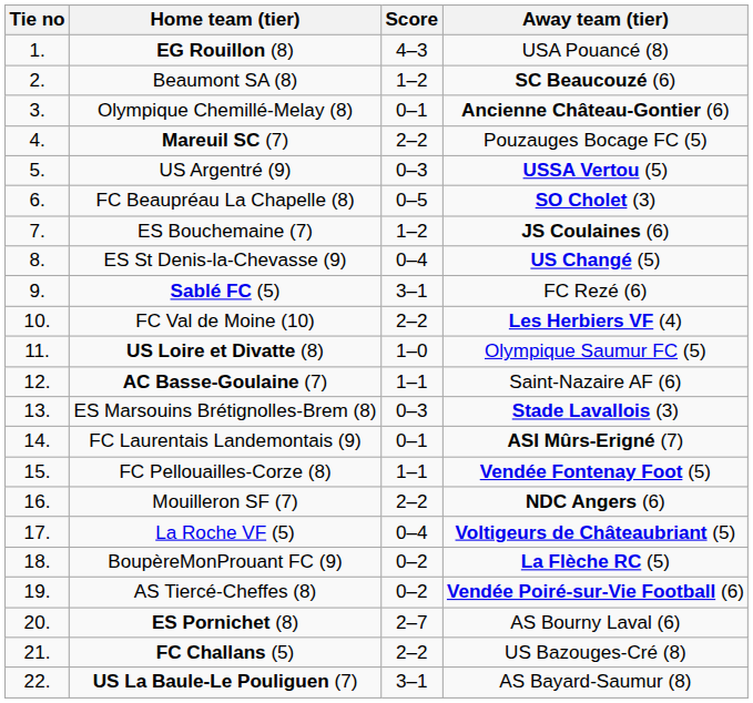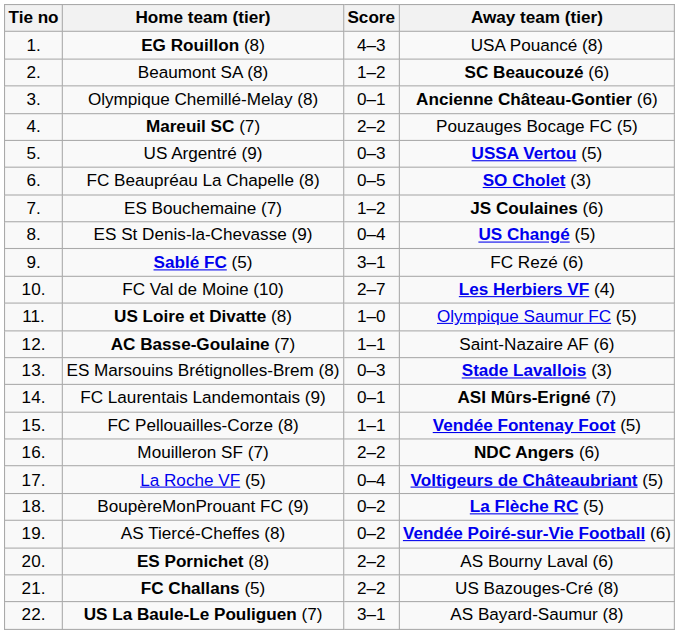 <table class="wikitable" style="text-align: center">
 <tr>
 <th>Tie no</th>
 <th>Home team (tier)</th>
 <th>Score</th>
 <th>Away team (tier)</th>
 </tr>
 <tr>
 <td>1.</td>
 <td><strong>EG Rouillon</strong> (8)</td>
 <td>4–3 </td>
 <td>USA Pouancé (8)</td>
 </tr>
 <tr>
 <td>2.</td>
 <td>Beaumont SA (8)</td>
 <td>1–2</td>
 <td><strong>SC Beaucouzé</strong> (6)</td>
 </tr>
 <tr>
 <td>3.</td>
 <td>Olympique Chemillé-Melay (8)</td>
 <td>0–1</td>
 <td><strong>Ancienne Château-Gontier</strong> (6)</td>
 </tr>
 <tr>
 <td>4.</td>
 <td><strong>Mareuil SC</strong> (7)</td>
 <td>2–2 </td>
 <td>Pouzauges Bocage FC (5)</td>
 </tr>
 <tr>
 <td>5.</td>
 <td>US Argentré (9)</td>
 <td>0–3</td>
 <td><strong><a href='#'>USSA Vertou</a></strong> (5)</td>
 </tr>
 <tr>
 <td>6.</td>
 <td>FC Beaupréau La Chapelle (8)</td>
 <td>0–5</td>
 <td><strong><a href='#'>SO Cholet</a></strong> (3)</td>
 </tr>
 <tr>
 <td>7.</td>
 <td>ES Bouchemaine (7)</td>
 <td>1–2 </td>
 <td><strong>JS Coulaines</strong> (6)</td>
 </tr>
 <tr>
 <td>8.</td>
 <td>ES St Denis-la-Chevasse (9)</td>
 <td>0–4</td>
 <td><strong><a href='#'>US Changé</a></strong> (5)</td>
 </tr>
 <tr>
 <td>9.</td>
 <td><strong><a href='#'>Sablé FC</a></strong> (5)</td>
 <td>3–1</td>
 <td>FC Rezé (6)</td>
 </tr>
 <tr>
 <td>10.</td>
 <td>FC Val de Moine (10)</td>
-<td>2–2 </td>
+<td>2–7</td>
 <td><strong><a href='#'>Les Herbiers VF</a></strong> (4)</td>
 </tr>
 <tr>
 <td>11.</td>
 <td><strong>US Loire et Divatte</strong> (8)</td>
 <td>1–0</td>
 <td><a href='#'>Olympique Saumur FC</a> (5)</td>
 </tr>
 <tr>
 <td>12.</td>
 <td><strong>AC Basse-Goulaine</strong> (7)</td>
 <td>1–1 </td>
 <td>Saint-Nazaire AF (6)</td>
 </tr>
 <tr>
 <td>13.</td>
 <td>ES Marsouins Brétignolles-Brem (8)</td>
 <td>0–3</td>
 <td><strong><a href='#'>Stade Lavallois</a></strong> (3)</td>
 </tr>
 <tr>
 <td>14.</td>
 <td>FC Laurentais Landemontais (9)</td>
 <td>0–1</td>
 <td><strong>ASI Mûrs-Erigné</strong> (7)</td>
 </tr>
 <tr>
 <td>15.</td>
 <td>FC Pellouailles-Corze (8)</td>
 <td>1–1 </td>
 <td><strong><a href='#'>Vendée Fontenay Foot</a></strong> (5)</td>
 </tr>
 <tr>
 <td>16.</td>
 <td>Mouilleron SF (7)</td>
 <td>2–2 </td>
 <td><strong>NDC Angers</strong> (6)</td>
 </tr>
 <tr>
 <td>17.</td>
 <td><a href='#'>La Roche VF</a> (5)</td>
 <td>0–4</td>
 <td><strong><a href='#'>Voltigeurs de Châteaubriant</a></strong> (5)</td>
 </tr>
 <tr>
 <td>18.</td>
 <td>BoupèreMonProuant FC (9)</td>
 <td>0–2</td>
 <td><strong><a href='#'>La Flèche RC</a></strong> (5)</td>
 </tr>
 <tr>
 <td>19.</td>
 <td>AS Tiercé-Cheffes (8)</td>
 <td>0–2</td>
 <td><strong><a href='#'>Vendée Poiré-sur-Vie Football</a></strong> (6)</td>
 </tr>
 <tr>
 <td>20.</td>
 <td><strong>ES Pornichet</strong> (8)</td>
-<td>2–7</td>
+<td>2–2 </td>
 <td>AS Bourny Laval (6)</td>
 </tr>
 <tr>
 <td>21.</td>
 <td><strong>FC Challans</strong> (5)</td>
 <td>2–2 </td>
 <td>US Bazouges-Cré (8)</td>
 </tr>
 <tr>
 <td>22.</td>
 <td><strong>US La Baule-Le Pouliguen</strong> (7)</td>
 <td>3–1</td>
 <td>AS Bayard-Saumur (8)</td>
 </tr>
 </table>
